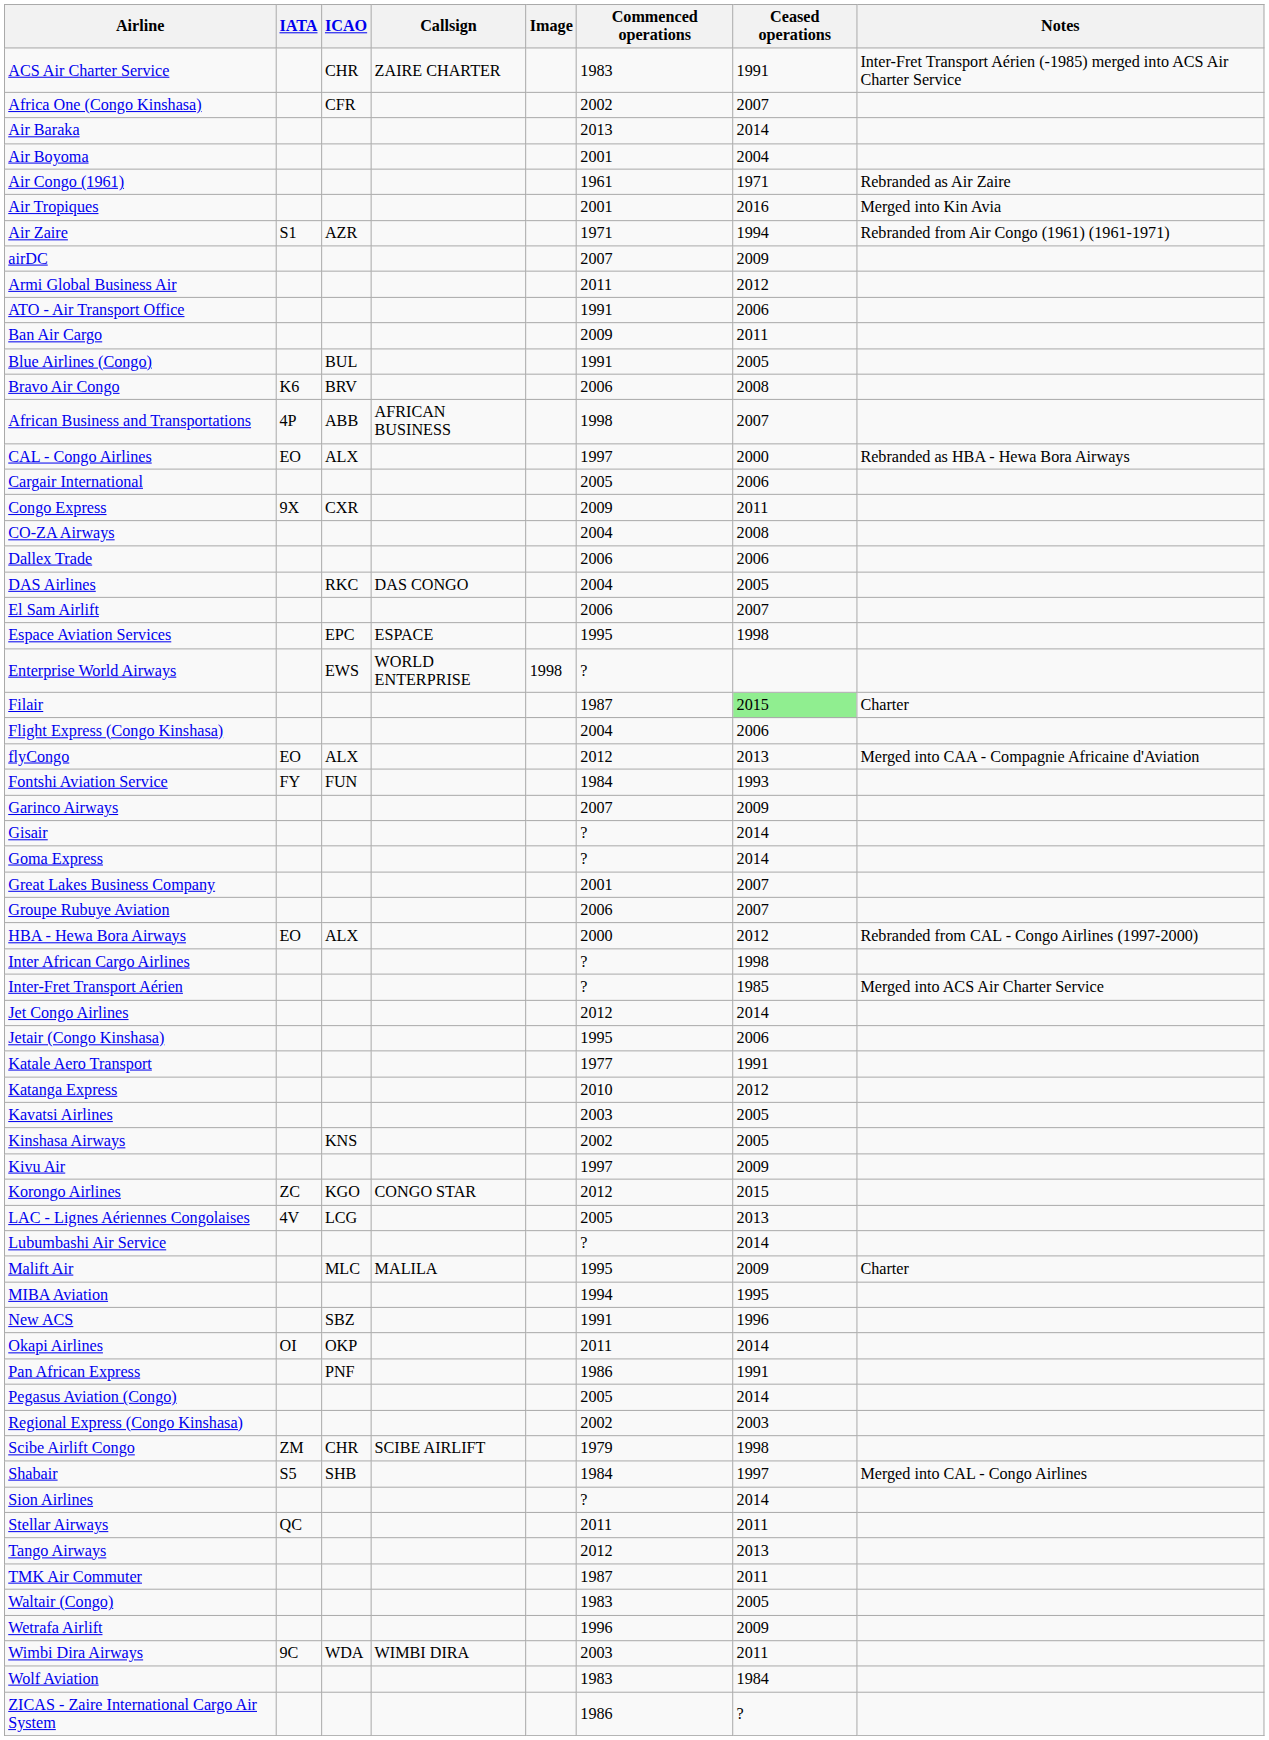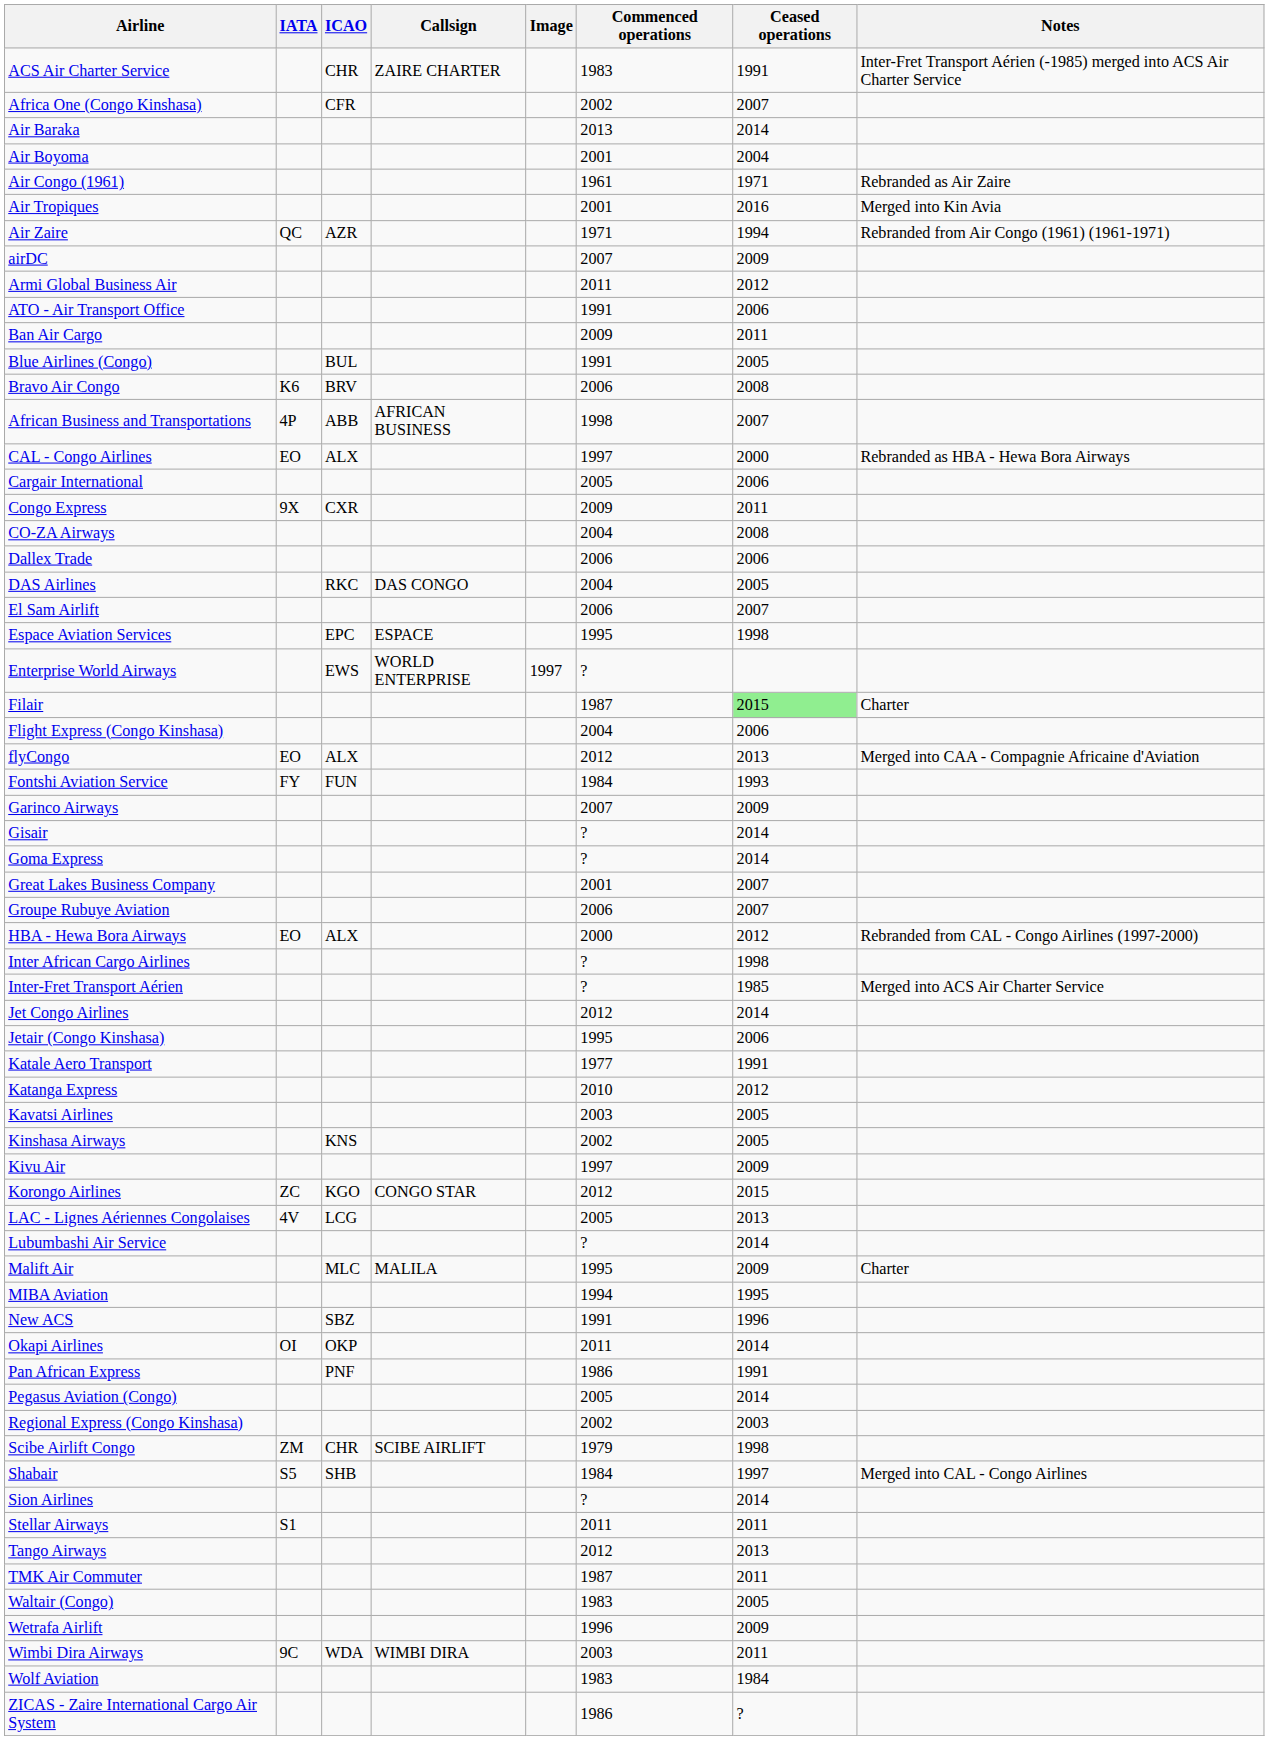 <table class="wikitable sortable">
 <tr valign="middle">
 <th>Airline</th>
 <th><a href='#'>IATA</a></th>
 <th><a href='#'>ICAO</a></th>
 <th>Callsign</th>
 <th>Image</th>
 <th>Commenced operations</th>
 <th>Ceased operations</th>
 <th>Notes</th>
 </tr>
 <tr>
 <td><a href='#'>ACS Air Charter Service</a></td>
 <td></td>
 <td>CHR</td>
 <td>ZAIRE CHARTER</td>
 <td></td>
 <td>1983</td>
 <td>1991</td>
 <td>Inter-Fret Transport Aérien (-1985) merged into ACS Air Charter Service</td>
 </tr>
 <tr>
 <td><a href='#'>Africa One (Congo Kinshasa)</a></td>
 <td></td>
 <td>CFR</td>
 <td></td>
 <td></td>
 <td>2002</td>
 <td>2007</td>
 <td></td>
 </tr>
 <tr>
 <td><a href='#'>Air Baraka</a></td>
 <td></td>
 <td></td>
 <td></td>
 <td></td>
 <td>2013</td>
 <td>2014</td>
 <td></td>
 </tr>
 <tr>
 <td><a href='#'>Air Boyoma</a></td>
 <td></td>
 <td></td>
 <td></td>
 <td></td>
 <td>2001</td>
 <td>2004</td>
 <td></td>
 </tr>
 <tr>
 <td><a href='#'>Air Congo (1961)</a></td>
 <td></td>
 <td></td>
 <td></td>
 <td></td>
 <td>1961</td>
 <td>1971</td>
 <td>Rebranded as Air Zaire</td>
 </tr>
 <tr>
 <td><a href='#'>Air Tropiques</a></td>
 <td></td>
 <td></td>
 <td></td>
 <td></td>
 <td>2001</td>
 <td>2016</td>
 <td>Merged into Kin Avia</td>
 </tr>
 <tr>
 <td><a href='#'>Air Zaire</a></td>
-<td>S1</td>
+<td>QC</td>
 <td>AZR</td>
 <td></td>
 <td></td>
 <td>1971</td>
 <td>1994</td>
 <td>Rebranded from Air Congo (1961) (1961-1971)</td>
 </tr>
 <tr>
 <td><a href='#'>airDC</a></td>
 <td></td>
 <td></td>
 <td></td>
 <td></td>
 <td>2007</td>
 <td>2009</td>
 <td></td>
 </tr>
 <tr>
 <td><a href='#'>Armi Global Business Air</a></td>
 <td></td>
 <td></td>
 <td></td>
 <td></td>
 <td>2011</td>
 <td>2012</td>
 <td></td>
 </tr>
 <tr>
 <td><a href='#'>ATO - Air Transport Office</a></td>
 <td></td>
 <td></td>
 <td></td>
 <td></td>
 <td>1991</td>
 <td>2006</td>
 <td></td>
 </tr>
 <tr>
 <td><a href='#'>Ban Air Cargo</a></td>
 <td></td>
 <td></td>
 <td></td>
 <td></td>
 <td>2009</td>
 <td>2011</td>
 <td></td>
 </tr>
 <tr>
 <td><a href='#'>Blue Airlines (Congo)</a></td>
 <td></td>
 <td>BUL</td>
 <td></td>
 <td></td>
 <td>1991</td>
 <td>2005</td>
 <td></td>
 </tr>
 <tr>
 <td><a href='#'>Bravo Air Congo</a></td>
 <td>K6</td>
 <td>BRV</td>
 <td></td>
 <td></td>
 <td>2006</td>
 <td>2008</td>
 <td></td>
 </tr>
 <tr>
 <td><a href='#'>African Business and Transportations</a></td>
 <td>4P</td>
 <td>ABB</td>
 <td>AFRICAN BUSINESS</td>
 <td></td>
 <td>1998</td>
 <td>2007</td>
 <td></td>
 </tr>
 <tr>
 <td><a href='#'>CAL - Congo Airlines</a></td>
 <td>EO</td>
 <td>ALX</td>
 <td></td>
 <td></td>
 <td>1997</td>
 <td>2000</td>
 <td>Rebranded as HBA - Hewa Bora Airways</td>
 </tr>
 <tr>
 <td><a href='#'>Cargair International</a></td>
 <td></td>
 <td></td>
 <td></td>
 <td></td>
 <td>2005</td>
 <td>2006</td>
 <td></td>
 </tr>
 <tr>
 <td><a href='#'>Congo Express</a></td>
 <td>9X</td>
 <td>CXR</td>
 <td></td>
 <td></td>
 <td>2009</td>
 <td>2011</td>
 <td></td>
 </tr>
 <tr>
 <td><a href='#'>CO-ZA Airways</a></td>
 <td></td>
 <td></td>
 <td></td>
 <td></td>
 <td>2004</td>
 <td>2008</td>
 <td></td>
 </tr>
 <tr>
 <td><a href='#'>Dallex Trade</a></td>
 <td></td>
 <td></td>
 <td></td>
 <td></td>
 <td>2006</td>
 <td>2006</td>
 <td></td>
 </tr>
 <tr>
 <td><a href='#'>DAS Airlines</a></td>
 <td></td>
 <td>RKC</td>
 <td>DAS CONGO</td>
 <td></td>
 <td>2004</td>
 <td>2005</td>
 <td></td>
 </tr>
 <tr>
 <td><a href='#'>El Sam Airlift</a></td>
 <td></td>
 <td></td>
 <td></td>
 <td></td>
 <td>2006</td>
 <td>2007</td>
 <td></td>
 </tr>
 <tr>
 <td><a href='#'>Espace Aviation Services</a></td>
 <td></td>
 <td>EPC</td>
 <td>ESPACE</td>
 <td></td>
 <td>1995</td>
 <td>1998</td>
 <td></td>
 </tr>
 <tr>
 <td><a href='#'>Enterprise World Airways</a></td>
 <td></td>
 <td>EWS</td>
 <td>WORLD ENTERPRISE</td>
-<td>1998</td>
+<td>1997</td>
 <td>?</td>
 <td></td>
 <td></td>
 </tr>
 <tr>
 <td><a href='#'>Filair</a></td>
 <td></td>
 <td></td>
 <td></td>
 <td></td>
 <td>1987</td>
 <td style="background: lightgreen;">2015</td>
 <td>Charter</td>
 </tr>
 <tr>
 <td><a href='#'>Flight Express (Congo Kinshasa)</a></td>
 <td></td>
 <td></td>
 <td></td>
 <td></td>
 <td>2004</td>
 <td>2006</td>
 <td></td>
 </tr>
 <tr>
 <td><a href='#'>flyCongo</a></td>
 <td>EO</td>
 <td>ALX</td>
 <td></td>
 <td></td>
 <td>2012</td>
 <td>2013</td>
 <td>Merged into CAA - Compagnie Africaine d'Aviation</td>
 </tr>
 <tr>
 <td><a href='#'>Fontshi Aviation Service</a></td>
 <td>FY</td>
 <td>FUN</td>
 <td></td>
 <td></td>
 <td>1984</td>
 <td>1993</td>
 <td></td>
 </tr>
 <tr>
 <td><a href='#'>Garinco Airways</a></td>
 <td></td>
 <td></td>
 <td></td>
 <td></td>
 <td>2007</td>
 <td>2009</td>
 <td></td>
 </tr>
 <tr>
 <td><a href='#'>Gisair</a></td>
 <td></td>
 <td></td>
 <td></td>
 <td></td>
 <td>?</td>
 <td>2014</td>
 <td></td>
 </tr>
 <tr>
 <td><a href='#'>Goma Express</a></td>
 <td></td>
 <td></td>
 <td></td>
 <td></td>
 <td>?</td>
 <td>2014</td>
 <td></td>
 </tr>
 <tr>
 <td><a href='#'>Great Lakes Business Company</a></td>
 <td></td>
 <td></td>
 <td></td>
 <td></td>
 <td>2001</td>
 <td>2007</td>
 <td></td>
 </tr>
 <tr>
 <td><a href='#'>Groupe Rubuye Aviation</a></td>
 <td></td>
 <td></td>
 <td></td>
 <td></td>
 <td>2006</td>
 <td>2007</td>
 <td></td>
 </tr>
 <tr>
 <td><a href='#'>HBA - Hewa Bora Airways</a></td>
 <td>EO</td>
 <td>ALX</td>
 <td></td>
 <td></td>
 <td>2000</td>
 <td>2012</td>
 <td>Rebranded from CAL - Congo Airlines (1997-2000)</td>
 </tr>
 <tr>
 <td><a href='#'>Inter African Cargo Airlines</a></td>
 <td></td>
 <td></td>
 <td></td>
 <td></td>
 <td>?</td>
 <td>1998</td>
 <td></td>
 </tr>
 <tr>
 <td><a href='#'>Inter-Fret Transport Aérien</a></td>
 <td></td>
 <td></td>
 <td></td>
 <td></td>
 <td>?</td>
 <td>1985</td>
 <td>Merged into ACS Air Charter Service</td>
 </tr>
 <tr>
 <td><a href='#'>Jet Congo Airlines</a></td>
 <td></td>
 <td></td>
 <td></td>
 <td></td>
 <td>2012</td>
 <td>2014</td>
 <td></td>
 </tr>
 <tr>
 <td><a href='#'>Jetair (Congo Kinshasa)</a></td>
 <td></td>
 <td></td>
 <td></td>
 <td></td>
 <td>1995</td>
 <td>2006</td>
 <td></td>
 </tr>
 <tr>
 <td><a href='#'>Katale Aero Transport</a></td>
 <td></td>
 <td></td>
 <td></td>
 <td></td>
 <td>1977</td>
 <td>1991</td>
 <td></td>
 </tr>
 <tr>
 <td><a href='#'>Katanga Express</a></td>
 <td></td>
 <td></td>
 <td></td>
 <td></td>
 <td>2010</td>
 <td>2012</td>
 <td></td>
 </tr>
 <tr>
 <td><a href='#'>Kavatsi Airlines</a></td>
 <td></td>
 <td></td>
 <td></td>
 <td></td>
 <td>2003</td>
 <td>2005</td>
 <td></td>
 </tr>
 <tr>
 <td><a href='#'>Kinshasa Airways</a></td>
 <td></td>
 <td>KNS</td>
 <td></td>
 <td></td>
 <td>2002</td>
 <td>2005</td>
 <td></td>
 </tr>
 <tr>
 <td><a href='#'>Kivu Air</a></td>
 <td></td>
 <td></td>
 <td></td>
 <td></td>
 <td>1997</td>
 <td>2009</td>
 <td></td>
 </tr>
 <tr>
 <td><a href='#'>Korongo Airlines</a></td>
 <td>ZC</td>
 <td>KGO</td>
 <td>CONGO STAR</td>
 <td></td>
 <td>2012</td>
 <td>2015</td>
 <td></td>
 </tr>
 <tr>
 <td><a href='#'>LAC - Lignes Aériennes Congolaises</a></td>
 <td>4V</td>
 <td>LCG</td>
 <td></td>
 <td></td>
 <td>2005</td>
 <td>2013</td>
 <td></td>
 </tr>
 <tr>
 <td><a href='#'>Lubumbashi Air Service</a></td>
 <td></td>
 <td></td>
 <td></td>
 <td></td>
 <td>?</td>
 <td>2014</td>
 <td></td>
 </tr>
 <tr>
 <td><a href='#'>Malift Air</a></td>
 <td></td>
 <td>MLC</td>
 <td>MALILA</td>
 <td></td>
 <td>1995</td>
 <td>2009</td>
 <td>Charter</td>
 </tr>
 <tr>
 <td><a href='#'>MIBA Aviation</a></td>
 <td></td>
 <td></td>
 <td></td>
 <td></td>
 <td>1994</td>
 <td>1995</td>
 <td></td>
 </tr>
 <tr>
 <td><a href='#'>New ACS</a></td>
 <td></td>
 <td>SBZ</td>
 <td></td>
 <td></td>
 <td>1991</td>
 <td>1996</td>
 <td></td>
 </tr>
 <tr>
 <td><a href='#'>Okapi Airlines</a></td>
 <td>OI</td>
 <td>OKP</td>
 <td></td>
 <td></td>
 <td>2011</td>
 <td>2014</td>
 <td></td>
 </tr>
 <tr>
 <td><a href='#'>Pan African Express</a></td>
 <td></td>
 <td>PNF</td>
 <td></td>
 <td></td>
 <td>1986</td>
 <td>1991</td>
 <td></td>
 </tr>
 <tr>
 <td><a href='#'>Pegasus Aviation (Congo)</a></td>
 <td></td>
 <td></td>
 <td></td>
 <td></td>
 <td>2005</td>
 <td>2014</td>
 <td></td>
 </tr>
 <tr>
 <td><a href='#'>Regional Express (Congo Kinshasa)</a></td>
 <td></td>
 <td></td>
 <td></td>
 <td></td>
 <td>2002</td>
 <td>2003</td>
 <td></td>
 </tr>
 <tr>
 <td><a href='#'>Scibe Airlift Congo</a></td>
 <td>ZM</td>
 <td>CHR</td>
 <td>SCIBE AIRLIFT</td>
 <td></td>
 <td>1979</td>
 <td>1998</td>
 <td></td>
 </tr>
 <tr>
 <td><a href='#'>Shabair</a></td>
 <td>S5</td>
 <td>SHB</td>
 <td></td>
 <td></td>
 <td>1984</td>
 <td>1997</td>
 <td>Merged into CAL - Congo Airlines</td>
 </tr>
 <tr>
 <td><a href='#'>Sion Airlines</a></td>
 <td></td>
 <td></td>
 <td></td>
 <td></td>
 <td>?</td>
 <td>2014</td>
 <td></td>
 </tr>
 <tr>
 <td><a href='#'>Stellar Airways</a></td>
-<td>QC</td>
+<td>S1</td>
 <td></td>
 <td></td>
 <td></td>
 <td>2011</td>
 <td>2011</td>
 <td></td>
 </tr>
 <tr>
 <td><a href='#'>Tango Airways</a></td>
 <td></td>
 <td></td>
 <td></td>
 <td></td>
 <td>2012</td>
 <td>2013</td>
 <td></td>
 </tr>
 <tr>
 <td><a href='#'>TMK Air Commuter</a></td>
 <td></td>
 <td></td>
 <td></td>
 <td></td>
 <td>1987</td>
 <td>2011</td>
 <td></td>
 </tr>
 <tr>
 <td><a href='#'>Waltair (Congo)</a></td>
 <td></td>
 <td></td>
 <td></td>
 <td></td>
 <td>1983</td>
 <td>2005</td>
 <td></td>
 </tr>
 <tr>
 <td><a href='#'>Wetrafa Airlift</a></td>
 <td></td>
 <td></td>
 <td></td>
 <td></td>
 <td>1996</td>
 <td>2009</td>
 <td></td>
 </tr>
 <tr>
 <td><a href='#'>Wimbi Dira Airways</a></td>
 <td>9C</td>
 <td>WDA</td>
 <td>WIMBI DIRA</td>
 <td></td>
 <td>2003</td>
 <td>2011</td>
 <td></td>
 </tr>
 <tr>
 <td><a href='#'>Wolf Aviation</a></td>
 <td></td>
 <td></td>
 <td></td>
 <td></td>
 <td>1983</td>
 <td>1984</td>
 <td></td>
 </tr>
 <tr>
 <td><a href='#'>ZICAS - Zaire International Cargo Air System</a></td>
 <td></td>
 <td></td>
 <td></td>
 <td></td>
 <td>1986</td>
 <td>?</td>
 <td></td>
 </tr>
 </table>
